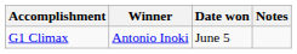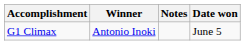 <table class="wikitable">
 <tr>
 <th>Accomplishment</th>
 <th>Winner</th>
+<th>Notes</th>
 <th>Date won</th>
-<th>Notes</th>
 </tr>
 <tr>
 <td><a href='#'>G1 Climax</a></td>
 <td><a href='#'>Antonio Inoki</a></td>
+<td></td>
 <td>June 5</td>
-<td></td>
 </tr>
 </table>
